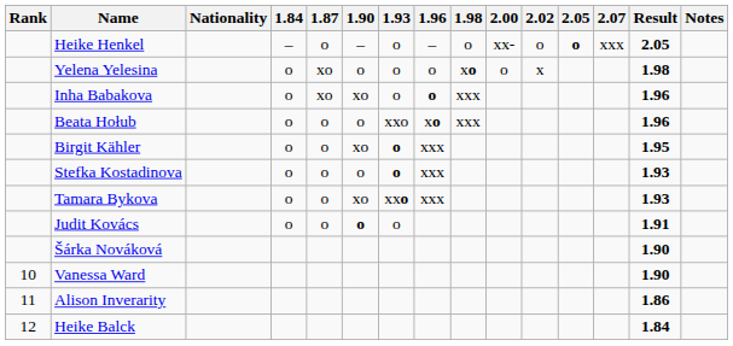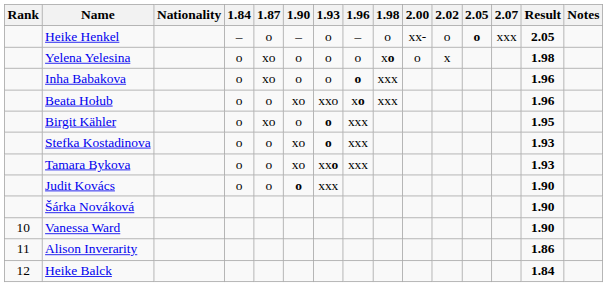 <table class="wikitable sortable" style="text-align:center">
 <tr>
 <th>Rank</th>
 <th>Name</th>
 <th>Nationality</th>
 <th>1.84</th>
 <th>1.87</th>
 <th>1.90</th>
 <th>1.93</th>
 <th>1.96</th>
 <th>1.98</th>
 <th>2.00</th>
 <th>2.02</th>
 <th>2.05</th>
 <th>2.07</th>
 <th>Result</th>
 <th>Notes</th>
 </tr>
 <tr>
 <td></td>
 <td align=left><a href='#'>Heike Henkel</a></td>
 <td align=left></td>
 <td>–</td>
 <td>o</td>
 <td>–</td>
 <td>o</td>
 <td>–</td>
 <td>o</td>
 <td>xx-</td>
 <td>o</td>
 <td><strong>o</strong></td>
 <td>xxx</td>
 <td><strong>2.05</strong></td>
 <td></td>
 </tr>
 <tr>
 <td></td>
 <td align=left><a href='#'>Yelena Yelesina</a></td>
 <td align=left></td>
 <td>o</td>
 <td>xo</td>
 <td>o</td>
 <td>o</td>
 <td>o</td>
 <td>x<strong>o</strong></td>
 <td>o</td>
 <td>x</td>
 <td></td>
 <td></td>
 <td><strong>1.98</strong></td>
 <td></td>
 </tr>
 <tr>
 <td></td>
 <td align=left><a href='#'>Inha Babakova</a></td>
 <td align=left></td>
 <td>o</td>
 <td>xo</td>
-<td>xo</td>
+<td>o</td>
 <td>o</td>
 <td><strong>o</strong></td>
 <td>xxx</td>
 <td></td>
 <td></td>
 <td></td>
 <td></td>
 <td><strong>1.96</strong></td>
 <td></td>
 </tr>
 <tr>
 <td></td>
 <td align=left><a href='#'>Beata Hołub</a></td>
 <td align=left></td>
 <td>o</td>
 <td>o</td>
-<td>o</td>
+<td>xo</td>
 <td>xxo</td>
 <td>x<strong>o</strong></td>
 <td>xxx</td>
 <td></td>
 <td></td>
 <td></td>
 <td></td>
 <td><strong>1.96</strong></td>
 <td></td>
 </tr>
 <tr>
 <td></td>
 <td align=left><a href='#'>Birgit Kähler</a></td>
 <td align=left></td>
 <td>o</td>
+<td>xo</td>
 <td>o</td>
-<td>xo</td>
 <td><strong>o</strong></td>
 <td>xxx</td>
 <td></td>
 <td></td>
 <td></td>
 <td></td>
 <td></td>
 <td><strong>1.95</strong></td>
 <td></td>
 </tr>
 <tr>
 <td></td>
 <td align=left><a href='#'>Stefka Kostadinova</a></td>
 <td align=left></td>
 <td>o</td>
 <td>o</td>
-<td>o</td>
+<td>xo</td>
 <td><strong>o</strong></td>
 <td>xxx</td>
 <td></td>
 <td></td>
 <td></td>
 <td></td>
 <td></td>
 <td><strong>1.93</strong></td>
 <td></td>
 </tr>
 <tr>
 <td></td>
 <td align=left><a href='#'>Tamara Bykova</a></td>
 <td align=left></td>
 <td>o</td>
 <td>o</td>
 <td>xo</td>
 <td>xx<strong>o</strong></td>
 <td>xxx</td>
 <td></td>
 <td></td>
 <td></td>
 <td></td>
 <td></td>
 <td><strong>1.93</strong></td>
 <td></td>
 </tr>
 <tr>
 <td></td>
 <td align=left><a href='#'>Judit Kovács</a></td>
 <td align=left></td>
 <td>o</td>
 <td>o</td>
 <td><strong>o</strong></td>
-<td>o</td>
+<td>xxx</td>
 <td></td>
 <td></td>
 <td></td>
 <td></td>
 <td></td>
 <td></td>
-<td><strong>1.91</strong></td>
+<td><strong>1.90</strong></td>
 <td></td>
 </tr>
 <tr>
 <td></td>
 <td align=left><a href='#'>Šárka Nováková</a></td>
 <td align=left></td>
 <td></td>
 <td></td>
 <td></td>
 <td></td>
 <td></td>
 <td></td>
 <td></td>
 <td></td>
 <td></td>
 <td></td>
 <td><strong>1.90</strong></td>
 <td></td>
 </tr>
 <tr>
 <td>10</td>
 <td align=left><a href='#'>Vanessa Ward</a></td>
 <td align=left></td>
 <td></td>
 <td></td>
 <td></td>
 <td></td>
 <td></td>
 <td></td>
 <td></td>
 <td></td>
 <td></td>
 <td></td>
 <td><strong>1.90</strong></td>
 <td></td>
 </tr>
 <tr>
 <td>11</td>
 <td align=left><a href='#'>Alison Inverarity</a></td>
 <td align=left></td>
 <td></td>
 <td></td>
 <td></td>
 <td></td>
 <td></td>
 <td></td>
 <td></td>
 <td></td>
 <td></td>
 <td></td>
 <td><strong>1.86</strong></td>
 <td></td>
 </tr>
 <tr>
 <td>12</td>
 <td align=left><a href='#'>Heike Balck</a></td>
 <td align=left></td>
 <td></td>
 <td></td>
 <td></td>
 <td></td>
 <td></td>
 <td></td>
 <td></td>
 <td></td>
 <td></td>
 <td></td>
 <td><strong>1.84</strong></td>
 <td></td>
 </tr>
 </table>
